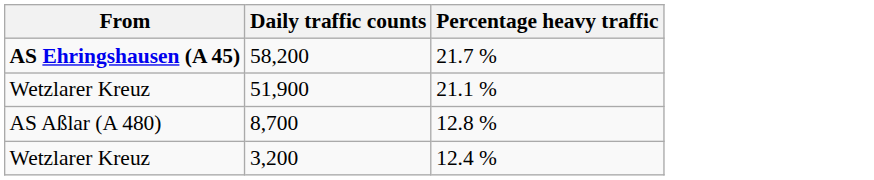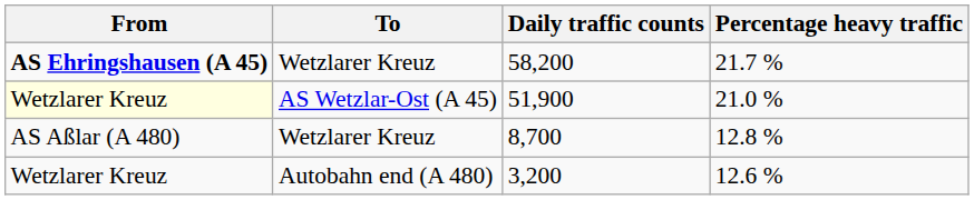 <table class="wikitable">
 <tr>
 <th>From</th>
+<th>To</th>
 <th>Daily traffic counts</th>
 <th>Percentage heavy traffic</th>
 </tr>
 <tr>
 <td><strong>AS <a href='#'>Ehringshausen</a> (A 45)</strong></td>
+<td>Wetzlarer Kreuz</td>
 <td><div>58,200</div></td>
 <td><div>21.7 %</div></td>
 </tr>
 <tr>
-<td>Wetzlarer Kreuz</td>
+<td style="background: lightyellow;">Wetzlarer Kreuz</td>
+<td><a href='#'>AS Wetzlar-Ost</a> (A 45)</td>
 <td><div>51,900</div></td>
-<td><div>21.1 %</div></td>
+<td><div>21.0 %</div></td>
 </tr>
 <tr>
 <td>AS Aßlar (A 480)</td>
+<td>Wetzlarer Kreuz</td>
 <td><div>8,700</div></td>
 <td><div>12.8 %</div></td>
 </tr>
 <tr>
 <td>Wetzlarer Kreuz</td>
+<td>Autobahn end (A 480)</td>
 <td><div>3,200</div></td>
-<td><div>12.4 %</div></td>
+<td><div>12.6 %</div></td>
 </tr>
 </table>
